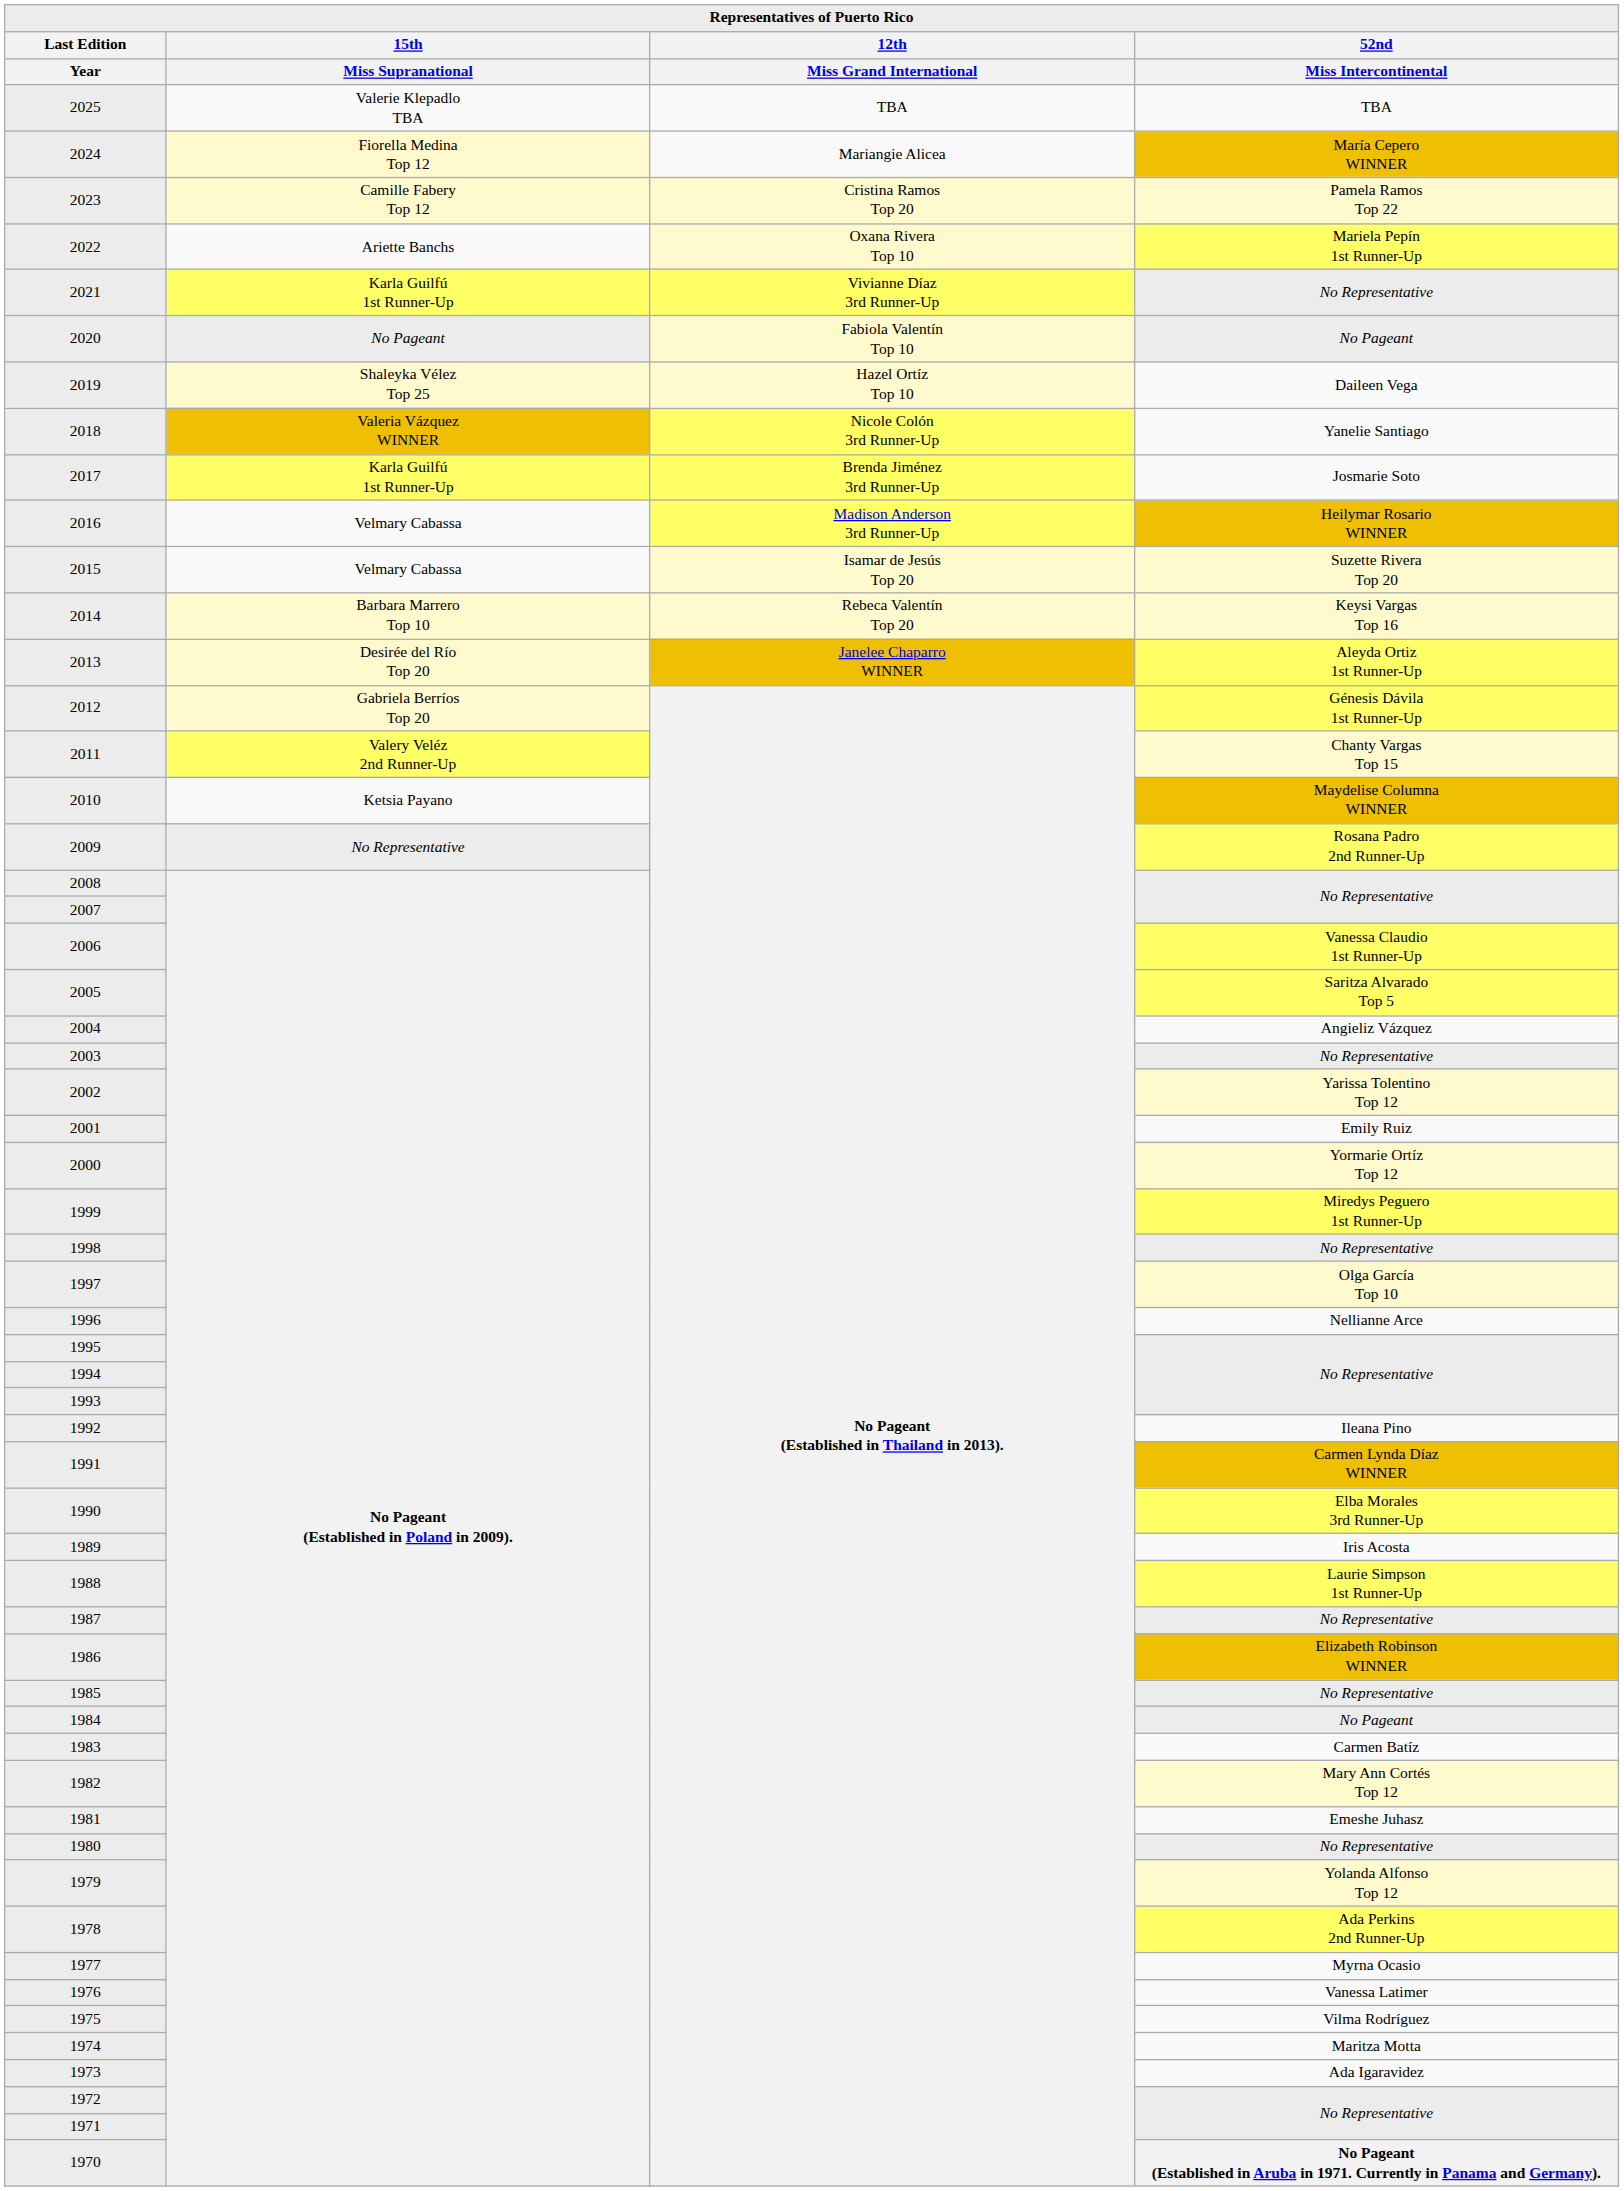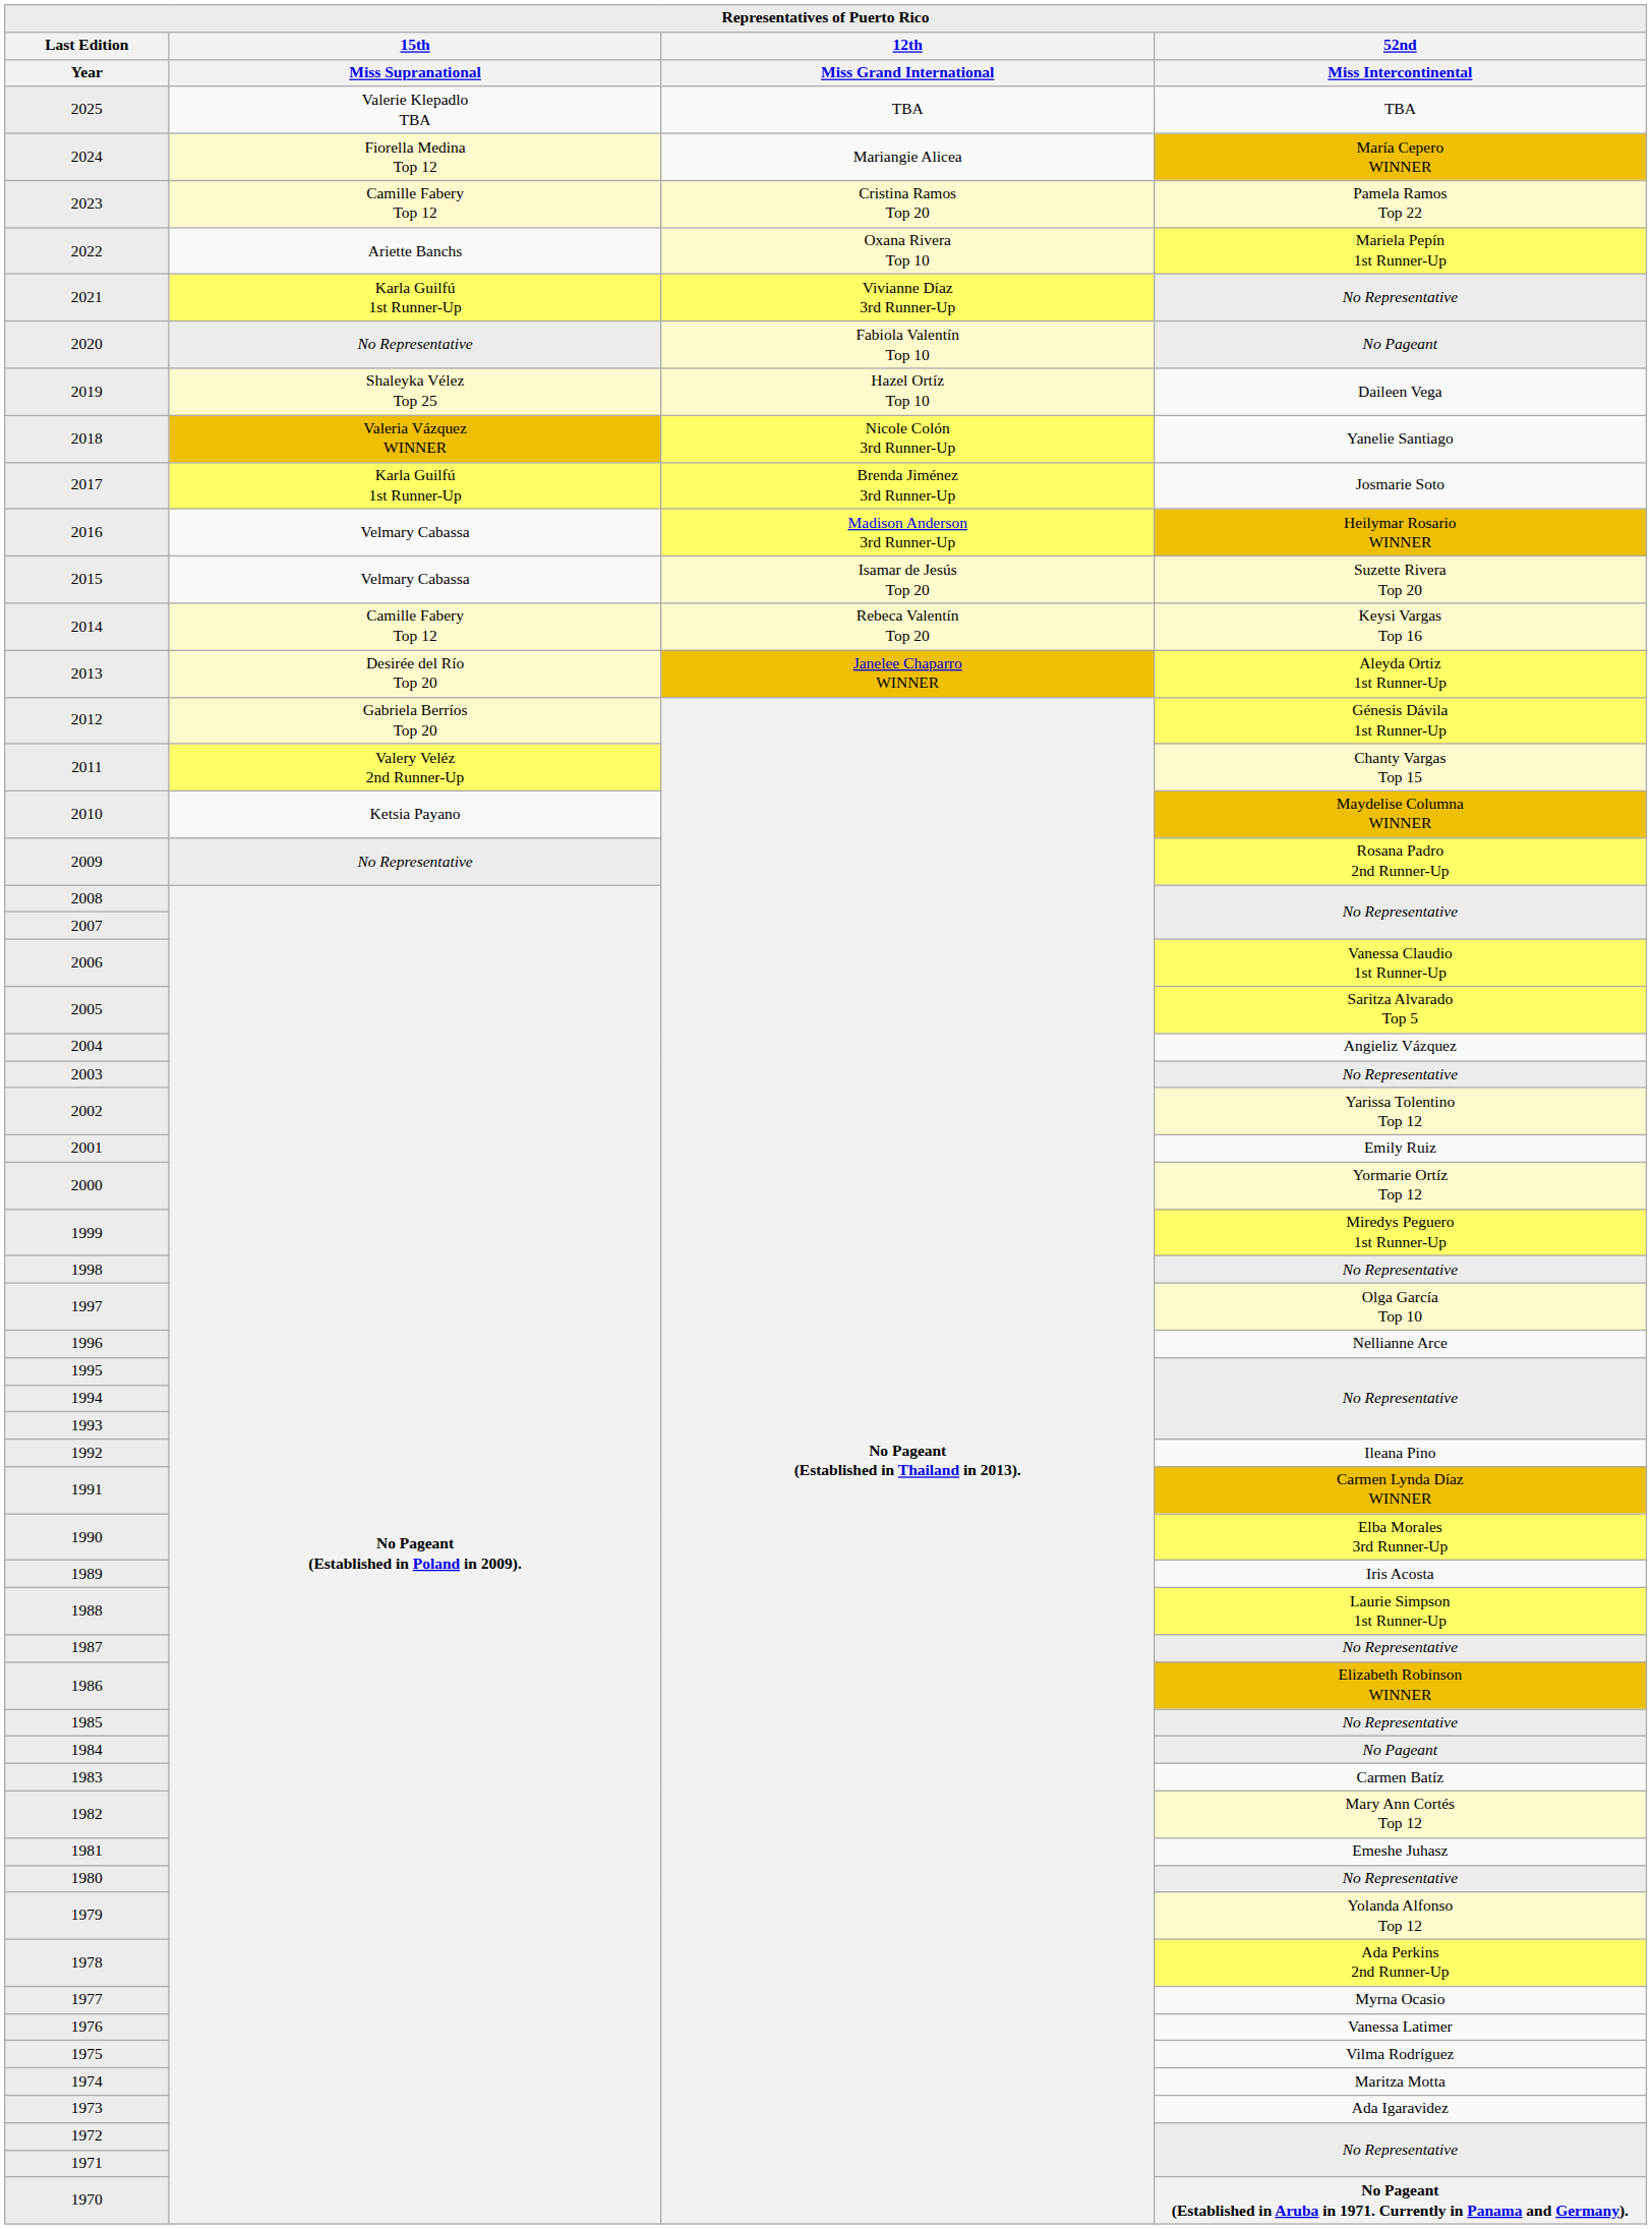 <table class="wikitable " style="font-size: 75%; text-align:center;">
 <tr>
 <th style="background-color:#ececec;color:#000000;" colspan=4>Representatives of Puerto Rico</th>
 </tr>
 <tr>
 <th>Last Edition</th>
 <th><a href='#'>15th</a></th>
 <th><a href='#'>12th</a></th>
 <th><a href='#'>52nd</a></th>
 </tr>
 <tr>
 <th width=5%>Year</th>
 <th width=15%><a href='#'>Miss Supranational</a></th>
 <th width=15%><a href='#'>Miss Grand International</a></th>
 <th width=15%><a href='#'>Miss Intercontinental</a></th>
 </tr>
 <tr>
 <td bgcolor="#ececec" align="center">2025</td>
 <td align="center">Valerie Klepadlo<br>TBA</td>
 <td align="center">TBA</td>
 <td align="center">TBA</td>
 </tr>
 <tr>
 <td bgcolor="#ececec" align="center">2024</td>
 <td bgcolor="#FFFACD" align="center">Fiorella Medina<br>Top 12</td>
 <td align="center">Mariangie Alicea</td>
 <td bgcolor="#efbf04"align="center">María Cepero<br>WINNER</td>
 </tr>
 <tr>
 <td bgcolor="#ececec" align="center">2023</td>
 <td bgcolor="#FFFACD" align="center">Camille Fabery<br>Top 12</td>
 <td bgcolor="#FFFACD"  align="center">Cristina Ramos <br>Top 20</td>
 <td bgcolor="#FFFACD"align="center">Pamela Ramos<br>Top 22</td>
 </tr>
 <tr>
 <td bgcolor="#ececec" align="center">2022</td>
 <td align="center">Ariette Banchs</td>
 <td bgcolor="#FFFACD" align="center">Oxana Rivera<br>Top 10</td>
 <td bgcolor="#FFFF66" align="center">Mariela Pepín<br>1st Runner-Up</td>
 </tr>
 <tr>
 <td bgcolor="#ececec" align="center">2021</td>
 <td bgcolor="#FFFF66" align="center">Karla Guilfú<br>1st Runner-Up</td>
 <td bgcolor="#FFFF66"align="center">Vivianne Díaz<br>3rd Runner-Up</td>
 <td bgcolor="#ececec" align="center"><em>No Representative</em></td>
 </tr>
 <tr>
 <td bgcolor="#ececec" align="center">2020</td>
-<td bgcolor="#ececec" align="center"><em>No Pageant</em></td>
+<td bgcolor="#ececec" align="center"><em>No Representative</em></td>
 <td bgcolor="#FFFACD" align="center">Fabiola Valentín<br>Top 10</td>
 <td bgcolor="#ececec" align="center"><em>No Pageant</em></td>
 </tr>
 <tr>
 <td bgcolor="#ececec" align="center">2019</td>
 <td bgcolor="#FFFACD"align="center">Shaleyka Vélez<br>Top 25</td>
 <td bgcolor="#FFFACD"align="center">Hazel Ortíz<br>Top 10</td>
 <td align="center">Daileen Vega</td>
 </tr>
 <tr>
 <td bgcolor="#ececec" align="center">2018</td>
 <td bgcolor="#efbf04" align="center">Valeria Vázquez<br>WINNER</td>
 <td bgcolor="#FFFF66"align="center">Nicole Colón<br>3rd Runner-Up</td>
 <td align="center">Yanelie Santiago</td>
 </tr>
 <tr>
 <td bgcolor="#ececec" align="center">2017</td>
 <td bgcolor="#FFFF66" align="center">Karla Guilfú<br>1st Runner-Up</td>
 <td bgcolor="#FFFF66"align="center">Brenda Jiménez<br>3rd Runner-Up</td>
 <td align="center">Josmarie Soto</td>
 </tr>
 <tr>
 <td bgcolor="#ececec" align="center">2016</td>
 <td align="center">Velmary Cabassa</td>
 <td Bgcolor="#FFFF66" align="center"><a href='#'>Madison Anderson</a><br>3rd Runner-Up</td>
 <td bgcolor="#efbf04"align="center">Heilymar Rosario<br>WINNER</td>
 </tr>
 <tr>
 <td bgcolor="#ececec" align="center">2015</td>
 <td align="center">Velmary Cabassa</td>
 <td bgcolor="#FFFACD"align="center">Isamar de Jesús<br>Top 20</td>
 <td bgcolor="#FFFACD"align="center">Suzette Rivera<br>Top 20</td>
 </tr>
 <tr>
 <td bgcolor="#ececec" align="center">2014</td>
-<td bgcolor="#FFFACD"align="center">Barbara Marrero<br>Top 10</td>
+<td bgcolor="#FFFACD" align="center">Camille Fabery<br>Top 12</td>
 <td bgcolor="#FFFACD"align="center">Rebeca Valentín<br>Top 20</td>
 <td bgcolor="#FFFACD" align="center">Keysi Vargas<br>Top 16</td>
 </tr>
 <tr>
 <td bgcolor="#ececec" align="center">2013</td>
 <td bgcolor="#FFFACD" align="center">Desirée del Río<br>Top 20</td>
 <td bgcolor="#efbf04" align="center"><a href='#'>Janelee Chaparro</a><br>WINNER</td>
 <td bgcolor="#FFFF66" align="center">Aleyda Ortiz<br>1st Runner-Up</td>
 </tr>
 <tr>
 <td bgcolor="#ececec" align="center">2012</td>
 <td bgcolor="#FFFACD" align="center">Gabriela Berríos<br>Top 20</td>
 <th bgcolor="#ececec" rowspan="45" align="center">No Pageant<br>(Established in <a href='#'>Thailand</a> in 2013).</th>
 <td bgcolor="#FFFF66" align="center">Génesis Dávila<br>1st Runner-Up</td>
 </tr>
 <tr>
 <td bgcolor="#ececec" align="center">2011</td>
 <td bgcolor="#FFFF66" align="center">Valery Veléz <br>2nd Runner-Up</td>
 <td bgcolor="#FFFACD" align="center">Chanty Vargas<br>Top 15</td>
 </tr>
 <tr>
 <td bgcolor="#ececec" align="center">2010</td>
 <td align="center">Ketsia Payano</td>
 <td bgcolor="#efbf04" align="center">Maydelise Columna<br>WINNER</td>
 </tr>
 <tr>
 <td bgcolor="#ececec" align="center">2009</td>
 <td bgcolor="#ececec" align="center"><em>No Representative</em></td>
 <td bgcolor="#FFFF66" align="center">Rosana Padro<br>2nd Runner-Up</td>
 </tr>
 <tr>
 <td bgcolor="#ececec" align="center">2008</td>
 <th bgcolor="#ececec" rowspan="39" align="center">No Pageant<br>(Established in <a href='#'>Poland</a> in 2009).</th>
 <td rowspan="2" bgcolor="#ececec" align="center"><em>No Representative</em></td>
 </tr>
 <tr>
 <td bgcolor="#ececec" align="center">2007</td>
 </tr>
 <tr>
 <td bgcolor="#ececec" align="center">2006</td>
 <td bgcolor="#FFFF66" align="center">Vanessa Claudio<br>1st Runner-Up</td>
 </tr>
 <tr>
 <td bgcolor="#ececec" align="center">2005</td>
 <td bgcolor="#FFFF66" align="center">Saritza Alvarado<br>Top 5</td>
 </tr>
 <tr>
 <td bgcolor="#ececec" align="center">2004</td>
 <td align="center">Angieliz Vázquez</td>
 </tr>
 <tr>
 <td bgcolor="#ececec" align="center">2003</td>
 <td bgcolor="#ececec" align="center"><em>No Representative</em></td>
 </tr>
 <tr>
 <td bgcolor="#ececec" align="center">2002</td>
 <td bgcolor="#FFFACD" align="center">Yarissa Tolentino<br>Top 12</td>
 </tr>
 <tr>
 <td bgcolor="#ececec" align="center">2001</td>
 <td align="center">Emily Ruiz</td>
 </tr>
 <tr>
 <td bgcolor="#ececec" align="center">2000</td>
 <td bgcolor="#FFFACD" align="center">Yormarie Ortíz<br>Top 12</td>
 </tr>
 <tr>
 <td bgcolor="#ececec" align="center">1999</td>
 <td bgcolor="#FFFF66" align="center">Miredys Peguero <br>1st Runner-Up</td>
 </tr>
 <tr>
 <td bgcolor="#ececec" align="center">1998</td>
 <td bgcolor="#ececec" align="center"><em>No Representative</em></td>
 </tr>
 <tr>
 <td bgcolor="#ececec" align="center">1997</td>
 <td bgcolor="#FFFACD" align="center">Olga García<br>Top 10</td>
 </tr>
 <tr>
 <td bgcolor="#ececec" align="center">1996</td>
 <td align="center">Nellianne Arce</td>
 </tr>
 <tr>
 <td bgcolor="#ececec" align="center">1995</td>
 <td rowspan="3" bgcolor="#ececec" align="center"><em>No Representative</em></td>
 </tr>
 <tr>
 <td bgcolor="#ececec" align="center">1994</td>
 </tr>
 <tr>
 <td bgcolor="#ececec" align="center">1993</td>
 </tr>
 <tr>
 <td bgcolor="#ececec" align="center">1992</td>
 <td align="center">Ileana Pino</td>
 </tr>
 <tr>
 <td bgcolor="#ececec" align="center">1991</td>
 <td bgcolor="#efbf04" align="center">Carmen Lynda Díaz<br>WINNER</td>
 </tr>
 <tr>
 <td bgcolor="#ececec" align="center">1990</td>
 <td bgcolor="#FFFF66" align="center">Elba Morales <br>3rd Runner-Up</td>
 </tr>
 <tr>
 <td bgcolor="#ececec" align="center">1989</td>
 <td align="center">Iris Acosta</td>
 </tr>
 <tr>
 <td bgcolor="#ececec" align="center">1988</td>
 <td bgcolor="#FFFF66" align="center">Laurie Simpson<br>1st Runner-Up</td>
 </tr>
 <tr>
 <td bgcolor="#ececec" align="center">1987</td>
 <td bgcolor="#ececec" align="center"><em>No Representative</em></td>
 </tr>
 <tr>
 <td bgcolor="#ececec" align="center">1986</td>
 <td bgcolor="#efbf04" align="center">Elizabeth Robinson<br>WINNER</td>
 </tr>
 <tr>
 <td bgcolor="#ececec" align="center">1985</td>
 <td rowspan="1" bgcolor="#ececec" align="center"><em>No Representative</em></td>
 </tr>
 <tr>
 <td bgcolor="#ececec" align="center">1984</td>
 <td bgcolor="#ececec" align="center"><em>No Pageant</em></td>
 </tr>
 <tr>
 <td bgcolor="#ececec" align="center">1983</td>
 <td align="center">Carmen Batíz</td>
 </tr>
 <tr>
 <td bgcolor="#ececec" align="center">1982</td>
 <td bgcolor="#FFFACD" align="center">Mary Ann Cortés<br>Top 12</td>
 </tr>
 <tr>
 <td bgcolor="#ececec" align="center">1981</td>
 <td align="center">Emeshe Juhasz</td>
 </tr>
 <tr>
 <td bgcolor="#ececec" align="center">1980</td>
 <td bgcolor="#ececec" align="center"><em>No Representative</em></td>
 </tr>
 <tr>
 <td bgcolor="#ececec" align="center">1979</td>
 <td bgcolor="#FFFACD" align="center">Yolanda Alfonso<br>Top 12</td>
 </tr>
 <tr>
 <td bgcolor="#ececec" align="center">1978</td>
 <td bgcolor="#FFFF66" align="center">Ada Perkins<br>2nd Runner-Up</td>
 </tr>
 <tr>
 <td bgcolor="#ececec" align="center">1977</td>
 <td align="center">Myrna Ocasio</td>
 </tr>
 <tr>
 <td bgcolor="#ececec" align="center">1976</td>
 <td align="center">Vanessa Latimer</td>
 </tr>
 <tr>
 <td bgcolor="#ececec" align="center">1975</td>
 <td align="center">Vilma Rodríguez</td>
 </tr>
 <tr>
 <td bgcolor="#ececec" align="center">1974</td>
 <td align="center">Maritza Motta</td>
 </tr>
 <tr>
 <td bgcolor="#ececec" align="center">1973</td>
 <td align="center">Ada Igaravidez</td>
 </tr>
 <tr>
 <td bgcolor="#ececec" align="center">1972</td>
 <td rowspan="2" bgcolor="#ececec" align="center"><em>No Representative</em></td>
 </tr>
 <tr>
 <td bgcolor="#ececec" align="center">1971</td>
 </tr>
 <tr>
 <td bgcolor="#ececec" align="center">1970</td>
 <th bgcolor="#ececec" rowspan="1" align="center">No Pageant<br>(Established in <a href='#'>Aruba</a> in 1971. Currently in <a href='#'>Panama</a> and <a href='#'>Germany</a>).</th>
 </tr>
 </table>
